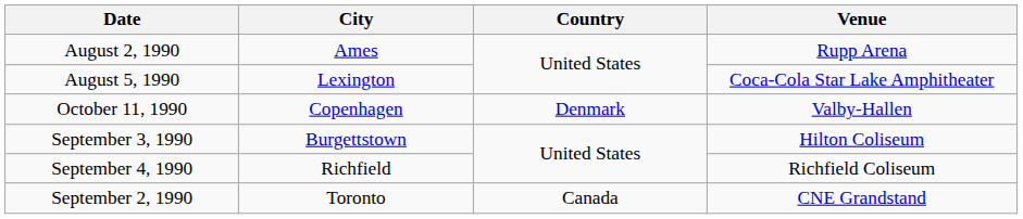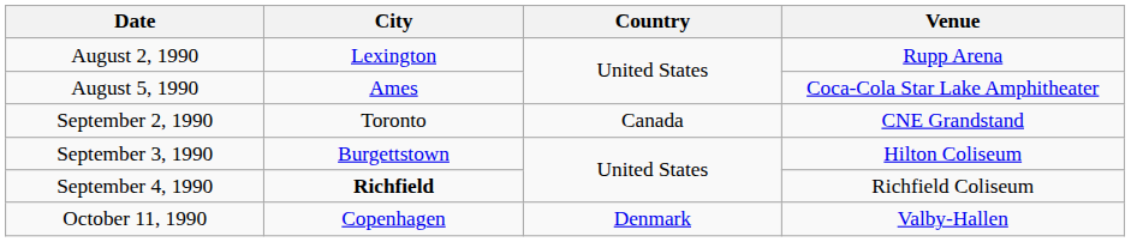 <table class="wikitable" style="text-align:center;">
 <tr>
 <th scope="col" style="width:12em;">Date</th>
 <th scope="col" style="width:12em;">City</th>
 <th scope="col" style="width:12em;">Country</th>
 <th scope="col" style="width:16em;">Venue</th>
 </tr>
 <tr>
 <td>August 2, 1990</td>
-<td><a href='#'>Ames</a></td>
+<td><a href='#'>Lexington</a></td>
 <td rowspan="2">United States</td>
 <td><a href='#'>Rupp Arena</a></td>
 </tr>
 <tr>
 <td>August 5, 1990</td>
-<td><a href='#'>Lexington</a></td>
+<td><a href='#'>Ames</a></td>
 <td><a href='#'>Coca-Cola Star Lake Amphitheater</a></td>
 </tr>
 <tr>
-<td>October 11, 1990</td>
-<td><a href='#'>Copenhagen</a></td>
-<td><a href='#'>Denmark</a></td>
-<td><a href='#'>Valby-Hallen</a></td>
+<td>September 2, 1990</td>
+<td>Toronto</td>
+<td rowspan="1">Canada</td>
+<td rowspan="1"><a href='#'>CNE Grandstand</a></td>
 </tr>
 <tr>
 <td>September 3, 1990</td>
 <td><a href='#'>Burgettstown</a></td>
 <td rowspan="2">United States</td>
 <td><a href='#'>Hilton Coliseum</a></td>
 </tr>
 <tr>
 <td>September 4, 1990</td>
-<td>Richfield</td>
+<td><strong>Richfield</strong></td>
 <td>Richfield Coliseum</td>
 </tr>
 <tr>
-<td>September 2, 1990</td>
-<td>Toronto</td>
-<td rowspan="1">Canada</td>
-<td rowspan="1"><a href='#'>CNE Grandstand</a></td>
+<td>October 11, 1990</td>
+<td><a href='#'>Copenhagen</a></td>
+<td><a href='#'>Denmark</a></td>
+<td><a href='#'>Valby-Hallen</a></td>
 </tr>
 </table>
